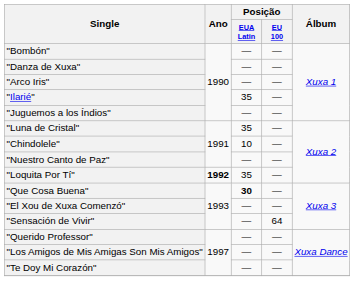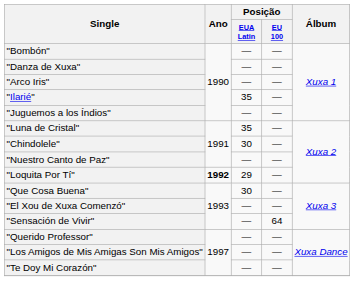 <table class="wikitable">
 <tr>
 <th scope="col" rowspan="2">Single</th>
 <th rowspan="2">Ano</th>
 <th colspan="2">Posição</th>
 <th rowspan="2">Álbum</th>
 </tr>
 <tr>
 <th scope="col" style="width:3em;font-size:90%;"><small><a href='#'>EUA<br>Latin</a><br></small></th>
 <th scope="col" style="width:3em;font-size:90%;"><small><a href='#'>EU<br>100</a><br></small></th>
 </tr>
 <tr>
 <td scope="row" style="background-color: #f2f2f2;">"Bombón"</td>
 <td align="center" rowspan="5">1990</td>
 <td align="center">—</td>
 <td align="center">—</td>
 <td align="center" rowspan="5"><em><a href='#'>Xuxa 1</a></em></td>
 </tr>
 <tr>
 <td scope="row" style="background-color: #f2f2f2;">"Danza de Xuxa"</td>
 <td align="center">—</td>
 <td align="center">—</td>
 </tr>
 <tr>
 <td scope="row" style="background-color: #f2f2f2;">"Arco Iris"</td>
 <td align="center">—</td>
 <td align="center">—</td>
 </tr>
 <tr>
 <td scope="row" style="background-color: #f2f2f2;">"<a href='#'>Ilarié</a>"</td>
 <td align="center">35</td>
 <td align="center">—</td>
 </tr>
 <tr>
 <td scope="row" style="background-color: #f2f2f2;">"Juguemos a los Índios"</td>
 <td align="center">—</td>
 <td align="center">—</td>
 </tr>
 <tr>
 <td scope="row" style="background-color: #f2f2f2;">"Luna de Cristal"</td>
 <td align="center" rowspan="3">1991</td>
 <td align="center">35</td>
 <td align="center">—</td>
 <td align="center" rowspan="4"><em><a href='#'>Xuxa 2</a></em></td>
 </tr>
 <tr>
 <td scope="row" style="background-color: #f2f2f2;">"Chindolele"</td>
-<td align="center">10</td>
+<td align="center">30</td>
 <td align="center">—</td>
 </tr>
 <tr>
 <td scope="row" style="background-color: #f2f2f2;">"Nuestro Canto de Paz"</td>
 <td align="center">—</td>
 <td align="center">—</td>
 </tr>
 <tr>
 <td scope="row" style="background-color: #f2f2f2;">"Loquita Por Tí"</td>
 <td align="center"><strong>1992</strong></td>
-<td align="center">35</td>
+<td align="center">29</td>
 <td align="center">—</td>
 </tr>
 <tr>
 <td scope="row" style="background-color: #f2f2f2;">"Que Cosa Buena"</td>
 <td align="center" rowspan="3">1993</td>
-<td align="center"><strong>30</strong></td>
+<td align="center">30</td>
 <td align="center">—</td>
 <td align="center" rowspan="3"><em><a href='#'>Xuxa 3</a></em></td>
 </tr>
 <tr>
 <td scope="row" style="background-color: #f2f2f2;">"El Xou de Xuxa Comenzó"</td>
 <td align="center">—</td>
 <td align="center">—</td>
 </tr>
 <tr>
 <td scope="row" style="background-color: #f2f2f2;">"Sensación de Vivir"</td>
 <td align="center">—</td>
 <td align="center">64</td>
 </tr>
 <tr>
 <td scope="row" style="background-color: #f2f2f2;">"Querido Professor"</td>
 <td align="center" rowspan="3">1997</td>
 <td align="center">—</td>
 <td align="center">—</td>
 <td align="center" rowspan="3"><em><a href='#'>Xuxa Dance</a></em></td>
 </tr>
 <tr>
 <td scope="row" style="background-color: #f2f2f2;">"Los Amigos de Mis Amigas Son Mis Amigos"</td>
 <td align="center">—</td>
 <td align="center">—</td>
 </tr>
 <tr>
 <td scope="row" style="background-color: #f2f2f2;">"Te Doy Mi Corazón"</td>
 <td align="center">—</td>
 <td align="center">—</td>
 </tr>
 <tr>
 </tr>
 </table>
